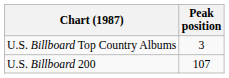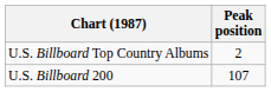 <table class="wikitable">
 <tr>
 <th>Chart (1987)</th>
 <th>Peak<br>position</th>
 </tr>
 <tr>
 <td>U.S. <em>Billboard</em> Top Country Albums</td>
-<td align="center">3</td>
+<td align="center">2</td>
 </tr>
 <tr>
 <td>U.S. <em>Billboard</em> 200</td>
 <td align="center">107</td>
 </tr>
 </table>
